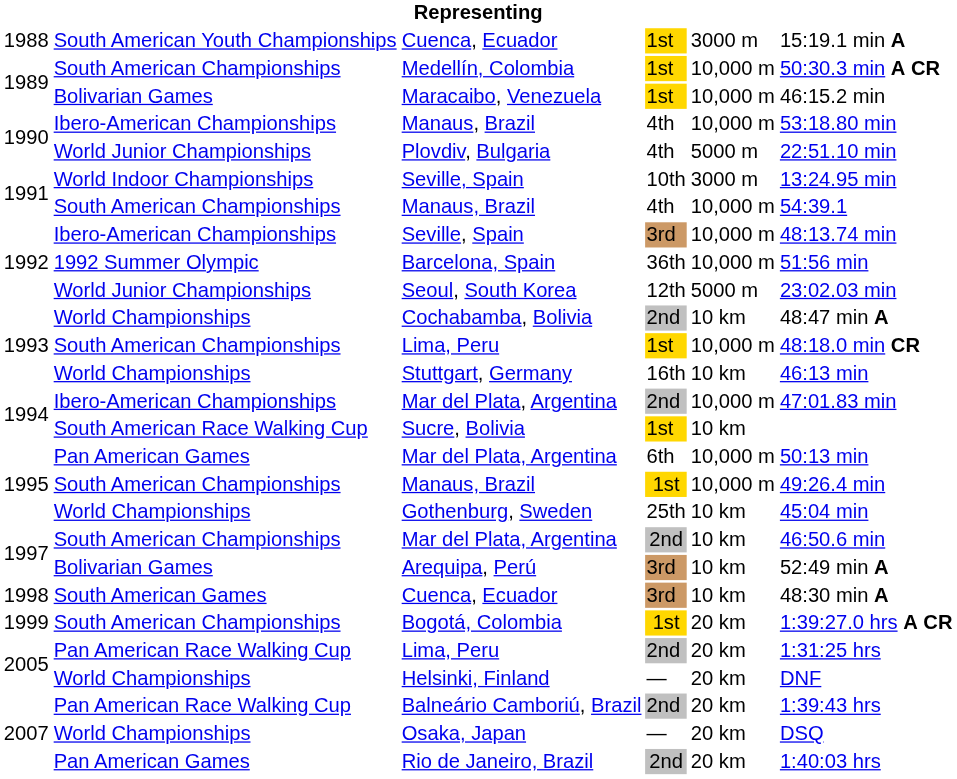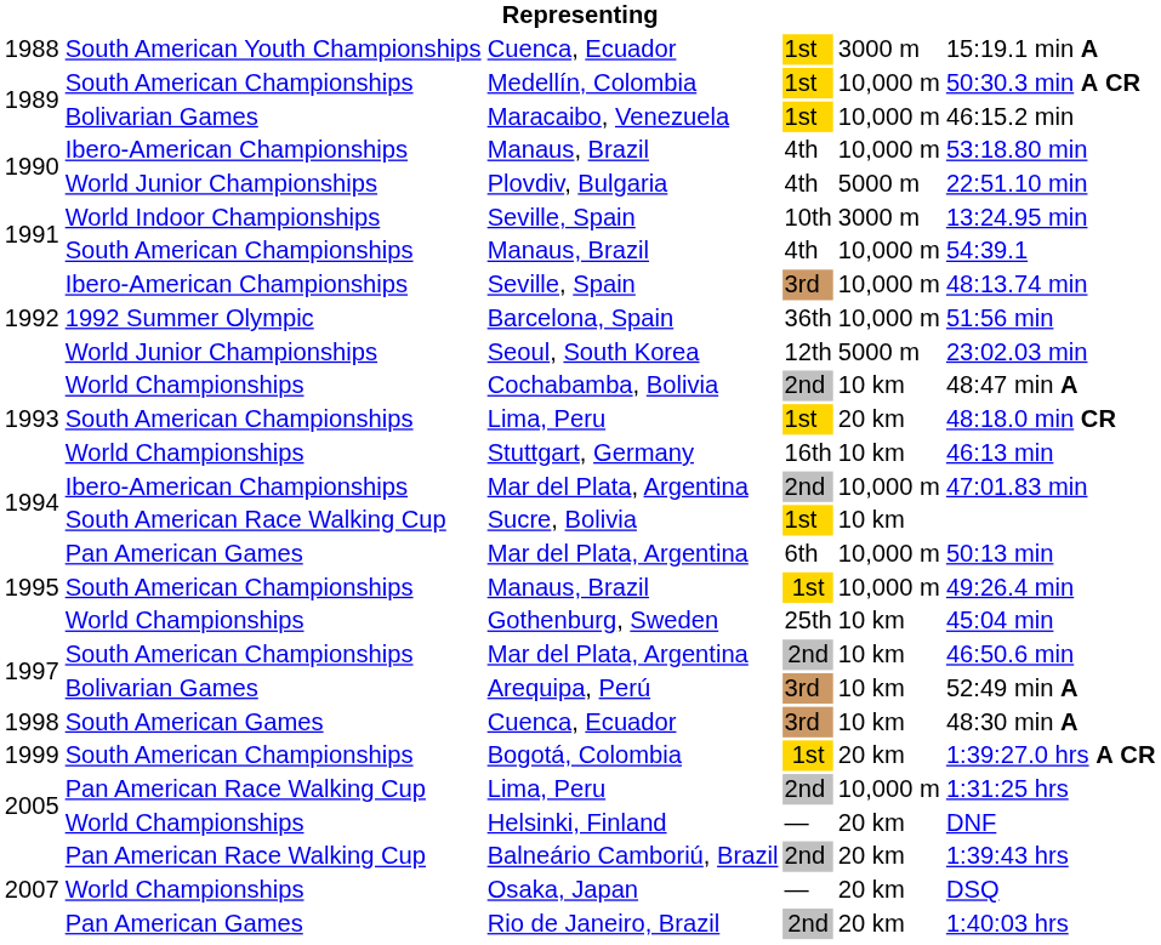 <table>
 <tr>
 <th colspan="6">Representing </th>
 </tr>
 <tr>
 <td>1988</td>
 <td><a href='#'>South American Youth Championships</a></td>
 <td><a href='#'>Cuenca</a>, <a href='#'>Ecuador</a></td>
 <td bgcolor=gold>1st</td>
 <td>3000 m</td>
 <td>15:19.1 min <strong>A</strong></td>
 </tr>
 <tr>
 <td rowspan=2>1989</td>
 <td><a href='#'>South American Championships</a></td>
 <td><a href='#'>Medellín, Colombia</a></td>
 <td bgcolor="gold">1st</td>
 <td>10,000 m</td>
 <td><a href='#'>50:30.3 min</a> <strong>A</strong> <strong>CR</strong></td>
 </tr>
 <tr>
 <td><a href='#'>Bolivarian Games</a></td>
 <td><a href='#'>Maracaibo</a>, <a href='#'>Venezuela</a></td>
 <td bgcolor=gold>1st</td>
 <td>10,000 m</td>
 <td>46:15.2 min</td>
 </tr>
 <tr>
 <td rowspan=2>1990</td>
 <td><a href='#'>Ibero-American Championships</a></td>
 <td><a href='#'>Manaus</a>, <a href='#'>Brazil</a></td>
 <td>4th</td>
 <td>10,000 m</td>
 <td><a href='#'>53:18.80 min</a></td>
 </tr>
 <tr>
 <td><a href='#'>World Junior Championships</a></td>
 <td><a href='#'>Plovdiv</a>, <a href='#'>Bulgaria</a></td>
 <td>4th</td>
 <td>5000 m</td>
 <td><a href='#'>22:51.10 min</a></td>
 </tr>
 <tr>
 <td rowspan=2>1991</td>
 <td><a href='#'>World Indoor Championships</a></td>
 <td><a href='#'>Seville, Spain</a></td>
 <td>10th</td>
 <td>3000 m</td>
 <td><a href='#'>13:24.95 min</a></td>
 </tr>
 <tr>
 <td><a href='#'>South American Championships</a></td>
 <td><a href='#'>Manaus, Brazil</a></td>
 <td>4th</td>
 <td>10,000 m</td>
 <td><a href='#'>54:39.1</a></td>
 </tr>
 <tr>
 <td rowspan=3>1992</td>
 <td><a href='#'>Ibero-American Championships</a></td>
 <td><a href='#'>Seville</a>, <a href='#'>Spain</a></td>
 <td bgcolor="cc9966">3rd</td>
 <td>10,000 m</td>
 <td><a href='#'>48:13.74 min</a></td>
 </tr>
 <tr>
 <td><a href='#'>1992 Summer Olympic</a></td>
 <td><a href='#'>Barcelona, Spain</a></td>
 <td>36th</td>
 <td>10,000 m</td>
 <td><a href='#'>51:56 min</a></td>
 </tr>
 <tr>
 <td><a href='#'>World Junior Championships</a></td>
 <td><a href='#'>Seoul</a>, <a href='#'>South Korea</a></td>
 <td>12th</td>
 <td>5000 m</td>
 <td><a href='#'>23:02.03 min</a></td>
 </tr>
 <tr>
 <td rowspan=3>1993</td>
 <td><a href='#'>World Championships</a></td>
 <td><a href='#'>Cochabamba</a>, <a href='#'>Bolivia</a></td>
 <td bgcolor=silver>2nd</td>
 <td>10 km</td>
 <td>48:47 min <strong>A</strong></td>
 </tr>
 <tr>
 <td><a href='#'>South American Championships</a></td>
 <td><a href='#'>Lima, Peru</a></td>
 <td bgcolor="gold">1st</td>
-<td>10,000 m</td>
+<td>20 km</td>
 <td><a href='#'>48:18.0 min</a> <strong>CR</strong></td>
 </tr>
 <tr>
 <td><a href='#'>World Championships</a></td>
 <td><a href='#'>Stuttgart</a>, <a href='#'>Germany</a></td>
 <td align="center">16th</td>
 <td>10 km</td>
 <td><a href='#'>46:13 min</a></td>
 </tr>
 <tr>
 <td rowspan=2>1994</td>
 <td><a href='#'>Ibero-American Championships</a></td>
 <td><a href='#'>Mar del Plata</a>, <a href='#'>Argentina</a></td>
 <td bgcolor=silver>2nd</td>
 <td>10,000 m</td>
 <td><a href='#'>47:01.83 min</a></td>
 </tr>
 <tr>
 <td><a href='#'>South American Race Walking Cup</a></td>
 <td><a href='#'>Sucre</a>, <a href='#'>Bolivia</a></td>
 <td bgcolor=gold>1st</td>
 <td>10 km</td>
 <td></td>
 </tr>
 <tr>
 <td rowspan=3>1995</td>
 <td><a href='#'>Pan American Games</a></td>
 <td><a href='#'>Mar del Plata, Argentina</a></td>
 <td>6th</td>
 <td>10,000 m</td>
 <td><a href='#'>50:13 min</a></td>
 </tr>
 <tr>
 <td><a href='#'>South American Championships</a></td>
 <td><a href='#'>Manaus, Brazil</a></td>
 <td bgcolor="gold" align="center">1st</td>
 <td>10,000 m</td>
 <td><a href='#'>49:26.4 min</a></td>
 </tr>
 <tr>
 <td><a href='#'>World Championships</a></td>
 <td><a href='#'>Gothenburg</a>, <a href='#'>Sweden</a></td>
 <td align="center">25th</td>
 <td>10 km</td>
 <td><a href='#'>45:04 min</a></td>
 </tr>
 <tr>
 <td rowspan = "2">1997</td>
 <td><a href='#'>South American Championships</a></td>
 <td><a href='#'>Mar del Plata, Argentina</a></td>
 <td bgcolor="silver" align="center">2nd</td>
 <td>10 km</td>
 <td><a href='#'>46:50.6 min</a></td>
 </tr>
 <tr>
 <td><a href='#'>Bolivarian Games</a></td>
 <td><a href='#'>Arequipa</a>, <a href='#'>Perú</a></td>
 <td bgcolor=cc9966>3rd</td>
 <td>10 km</td>
 <td>52:49 min <strong>A</strong></td>
 </tr>
 <tr>
 <td>1998</td>
 <td><a href='#'>South American Games</a></td>
 <td><a href='#'>Cuenca</a>, <a href='#'>Ecuador</a></td>
 <td bgcolor=cc9966>3rd</td>
 <td>10 km</td>
 <td>48:30 min <strong>A</strong></td>
 </tr>
 <tr>
 <td>1999</td>
 <td><a href='#'>South American Championships</a></td>
 <td><a href='#'>Bogotá, Colombia</a></td>
 <td bgcolor="gold" align="center">1st</td>
 <td>20 km</td>
 <td><a href='#'>1:39:27.0 hrs</a> <strong>A</strong> <strong>CR</strong></td>
 </tr>
 <tr>
 <td rowspan=2>2005</td>
 <td><a href='#'>Pan American Race Walking Cup</a></td>
 <td><a href='#'>Lima, Peru</a></td>
 <td bgcolor="silver">2nd</td>
-<td>20 km</td>
+<td>10,000 m</td>
 <td><a href='#'>1:31:25 hrs</a></td>
 </tr>
 <tr>
 <td><a href='#'>World Championships</a></td>
 <td><a href='#'>Helsinki, Finland</a></td>
 <td>—</td>
 <td>20 km</td>
 <td><a href='#'>DNF</a></td>
 </tr>
 <tr>
 <td rowspan=3>2007</td>
 <td><a href='#'>Pan American Race Walking Cup</a></td>
 <td><a href='#'>Balneário Camboriú</a>, <a href='#'>Brazil</a></td>
 <td bgcolor="silver">2nd</td>
 <td>20 km</td>
 <td><a href='#'>1:39:43 hrs</a></td>
 </tr>
 <tr>
 <td><a href='#'>World Championships</a></td>
 <td><a href='#'>Osaka, Japan</a></td>
 <td>—</td>
 <td>20 km</td>
 <td><a href='#'>DSQ</a></td>
 </tr>
 <tr>
 <td><a href='#'>Pan American Games</a></td>
 <td><a href='#'>Rio de Janeiro, Brazil</a></td>
 <td bgcolor="silver" align="center">2nd</td>
 <td>20 km</td>
 <td><a href='#'>1:40:03 hrs</a></td>
 </tr>
 </table>
